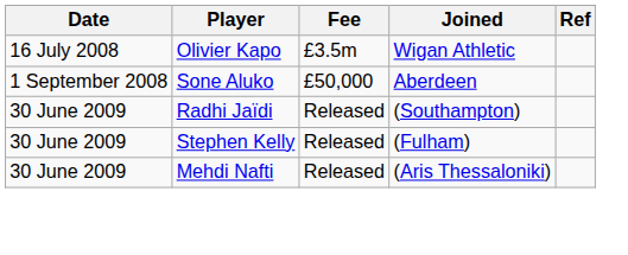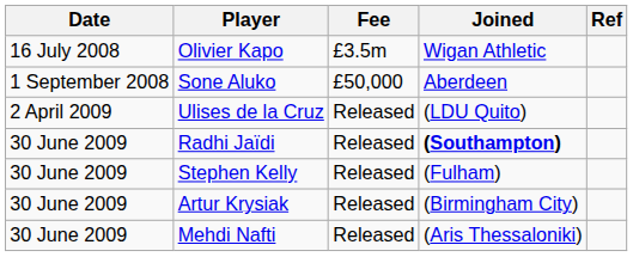 <table class="wikitable" style="text-align: left">
 <tr>
 <th>Date</th>
 <th>Player</th>
 <th>Fee</th>
 <th>Joined</th>
 <th>Ref</th>
 </tr>
 <tr>
 <td>16 July 2008</td>
 <td><a href='#'>Olivier Kapo</a></td>
 <td>£3.5m</td>
 <td><a href='#'>Wigan Athletic</a></td>
 <td style="text-align: center"></td>
 </tr>
 <tr>
 <td>1 September 2008</td>
 <td><a href='#'>Sone Aluko</a></td>
 <td>£50,000</td>
 <td><a href='#'>Aberdeen</a></td>
 <td style="text-align: center"></td>
 </tr>
 <tr>
+<td>2 April 2009</td>
+<td><a href='#'>Ulises de la Cruz</a></td>
+<td>Released</td>
+<td>(<a href='#'>LDU Quito</a>)</td>
+<td style="text-align: center"></td>
+</tr>
+<tr>
 <td>30 June 2009</td>
 <td><a href='#'>Radhi Jaïdi</a></td>
 <td>Released</td>
-<td>(<a href='#'>Southampton</a>)</td>
+<td><strong>(<a href='#'>Southampton</a>)</strong></td>
 <td style="text-align: center"></td>
 </tr>
 <tr>
 <td>30 June 2009</td>
 <td><a href='#'>Stephen Kelly</a></td>
 <td>Released</td>
 <td>(<a href='#'>Fulham</a>)</td>
 <td style="text-align: center"></td>
 </tr>
 <tr>
 <td>30 June 2009</td>
+<td><a href='#'>Artur Krysiak</a></td>
+<td>Released</td>
+<td>(<a href='#'>Birmingham City</a>)</td>
+<td style="text-align: center"></td>
+</tr>
+<tr>
+<td>30 June 2009</td>
 <td><a href='#'>Mehdi Nafti</a></td>
 <td>Released</td>
 <td>(<a href='#'>Aris Thessaloniki</a>)</td>
 <td style="text-align: center"></td>
 </tr>
 </table>
